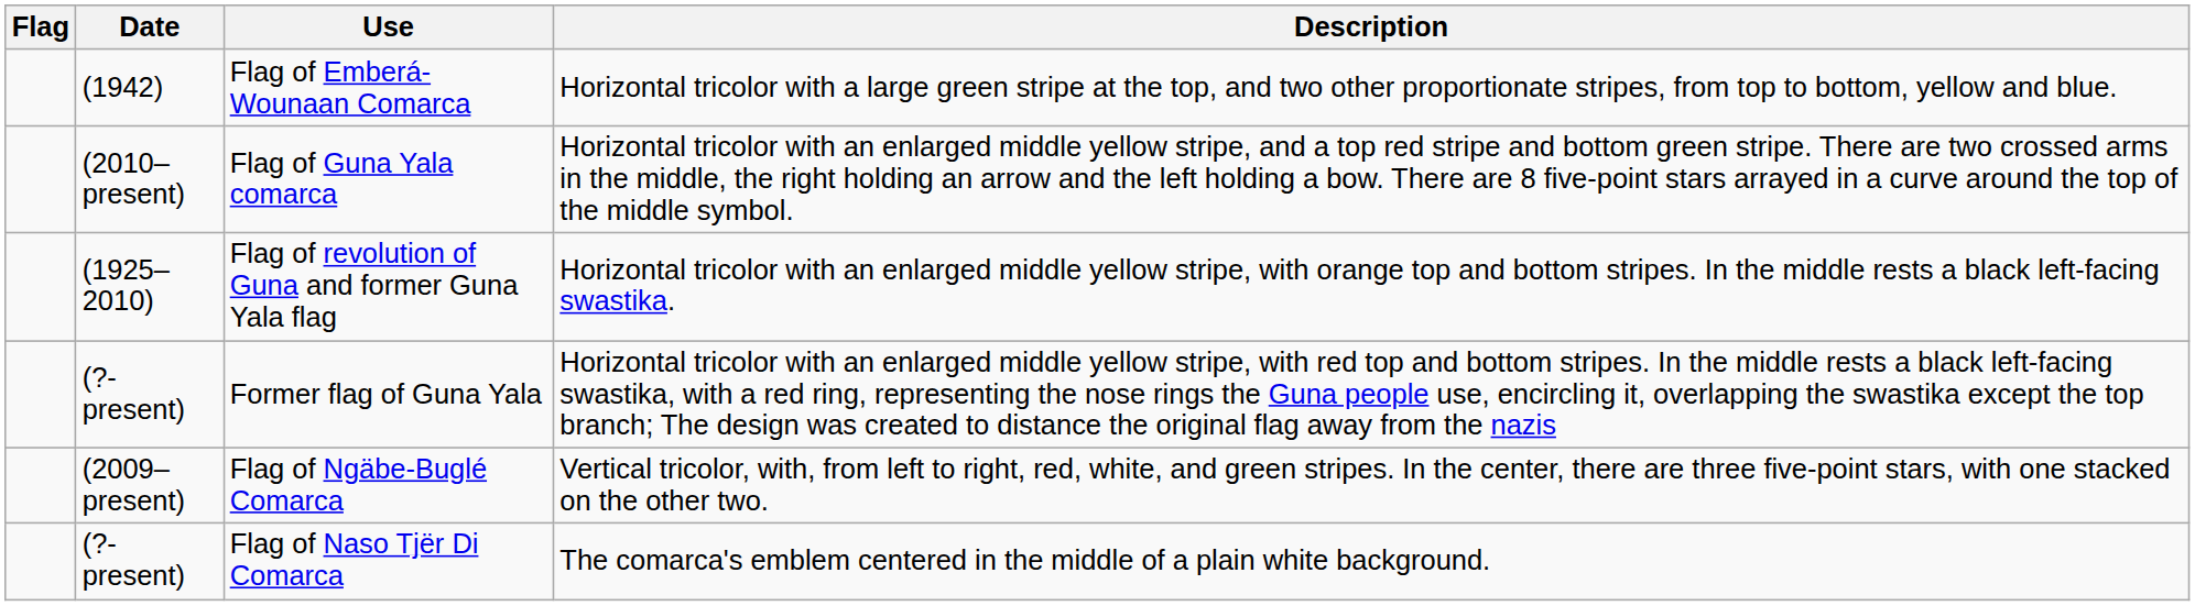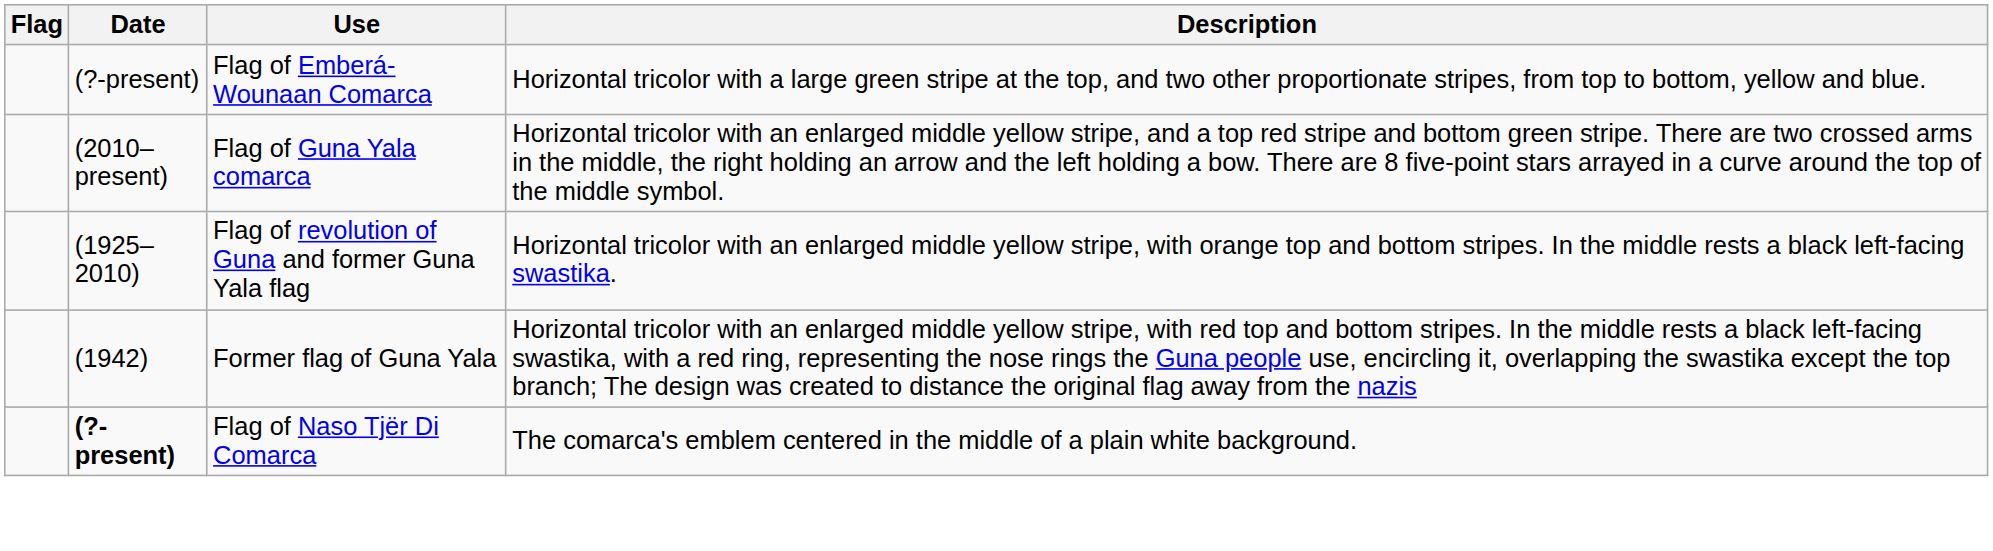 <table class="wikitable">
 <tr>
 <th>Flag</th>
 <th>Date</th>
 <th>Use</th>
 <th>Description</th>
 </tr>
 <tr>
 <td></td>
-<td>(1942)</td>
+<td>(?-present)</td>
 <td>Flag of <a href='#'>Emberá-Wounaan Comarca</a></td>
 <td>Horizontal tricolor with a large green stripe at the top, and two other proportionate stripes, from top to bottom, yellow and blue.</td>
 </tr>
 <tr>
 <td></td>
 <td>(2010–present)</td>
 <td>Flag of <a href='#'>Guna Yala comarca</a></td>
 <td>Horizontal tricolor with an enlarged middle yellow stripe, and a top red stripe and bottom green stripe. There are two crossed arms in the middle, the right holding an arrow and the left holding a bow. There are 8 five-point stars arrayed in a curve around the top of the middle symbol.</td>
 </tr>
 <tr>
 <td></td>
 <td>(1925–2010)</td>
 <td>Flag of <a href='#'>revolution of Guna</a> and former Guna Yala flag</td>
 <td>Horizontal tricolor with an enlarged middle yellow stripe, with orange top and bottom stripes. In the middle rests a black left-facing <a href='#'>swastika</a>.</td>
 </tr>
 <tr>
 <td></td>
-<td>(?-present)</td>
+<td>(1942)</td>
 <td>Former flag of Guna Yala</td>
 <td>Horizontal tricolor with an enlarged middle yellow stripe, with red top and bottom stripes. In the middle rests a black left-facing swastika, with a red ring, representing the nose rings the <a href='#'>Guna people</a> use, encircling it, overlapping the swastika except the top branch; The design was created to distance the original flag away from the <a href='#'>nazis</a></td>
 </tr>
 <tr>
 <td></td>
-<td>(2009–present)</td>
-<td>Flag of <a href='#'>Ngäbe-Buglé Comarca</a></td>
-<td>Vertical tricolor, with, from left to right, red, white, and green stripes. In the center, there are three five-point stars, with one stacked on the other two.</td>
-</tr>
-<tr>
-<td></td>
-<td>(?-present)</td>
+<td><strong>(?-present)</strong></td>
 <td>Flag of <a href='#'>Naso Tjër Di Comarca</a></td>
 <td>The comarca's emblem centered in the middle of a plain white background.</td>
 </tr>
 </table>
